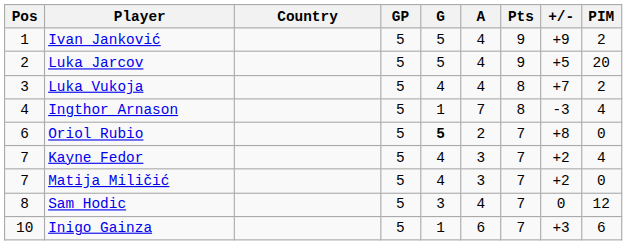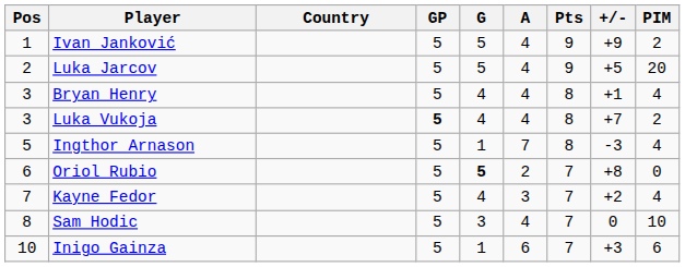 <table class="wikitable sortable" style="text-align: center;">
 <tr>
 <th width=30>Pos</th>
 <th width=165>Player</th>
 <th width=125>Country</th>
 <th width=30>GP</th>
 <th width=30>G</th>
 <th width=30>A</th>
 <th width=30>Pts</th>
 <th width=30>+/-</th>
 <th width=30>PIM</th>
 </tr>
 <tr>
 <td>1</td>
 <td align=left><a href='#'>Ivan Janković</a></td>
 <td align=left></td>
 <td>5</td>
 <td>5</td>
 <td>4</td>
 <td>9</td>
 <td>+9</td>
 <td>2</td>
 </tr>
 <tr>
 <td>2</td>
 <td align=left><a href='#'>Luka Jarcov</a></td>
 <td align=left></td>
 <td>5</td>
 <td>5</td>
 <td>4</td>
 <td>9</td>
 <td>+5</td>
 <td>20</td>
 </tr>
 <tr>
 <td>3</td>
+<td align=left><a href='#'>Bryan Henry</a></td>
+<td align=left></td>
+<td>5</td>
+<td>4</td>
+<td>4</td>
+<td>8</td>
+<td>+1</td>
+<td>4</td>
+</tr>
+<tr>
+<td>3</td>
 <td align=left><a href='#'>Luka Vukoja</a></td>
 <td align=left></td>
-<td>5</td>
+<td><strong>5</strong></td>
 <td>4</td>
 <td>4</td>
 <td>8</td>
 <td>+7</td>
 <td>2</td>
 </tr>
 <tr>
-<td>4</td>
+<td>5</td>
 <td align=left><a href='#'>Ingthor Arnason</a></td>
 <td align=left></td>
 <td>5</td>
 <td>1</td>
 <td>7</td>
 <td>8</td>
 <td>-3</td>
 <td>4</td>
 </tr>
 <tr>
 <td>6</td>
 <td align=left><a href='#'>Oriol Rubio</a></td>
 <td align=left></td>
 <td>5</td>
 <td><strong>5</strong></td>
 <td>2</td>
 <td>7</td>
 <td>+8</td>
 <td>0</td>
 </tr>
 <tr>
 <td>7</td>
 <td align=left><a href='#'>Kayne Fedor</a></td>
 <td align=left></td>
 <td>5</td>
 <td>4</td>
 <td>3</td>
 <td>7</td>
 <td>+2</td>
 <td>4</td>
 </tr>
 <tr>
-<td>7</td>
-<td align=left><a href='#'>Matija Miličić</a></td>
-<td align=left></td>
-<td>5</td>
-<td>4</td>
-<td>3</td>
-<td>7</td>
-<td>+2</td>
-<td>0</td>
-</tr>
-<tr>
 <td>8</td>
 <td align=left><a href='#'>Sam Hodic</a></td>
 <td align=left></td>
 <td>5</td>
 <td>3</td>
 <td>4</td>
 <td>7</td>
 <td>0</td>
-<td>12</td>
+<td>10</td>
 </tr>
 <tr>
 <td>10</td>
 <td align=left><a href='#'>Inigo Gainza</a></td>
 <td align=left></td>
 <td>5</td>
 <td>1</td>
 <td>6</td>
 <td>7</td>
 <td>+3</td>
 <td>6</td>
 </tr>
 </table>
